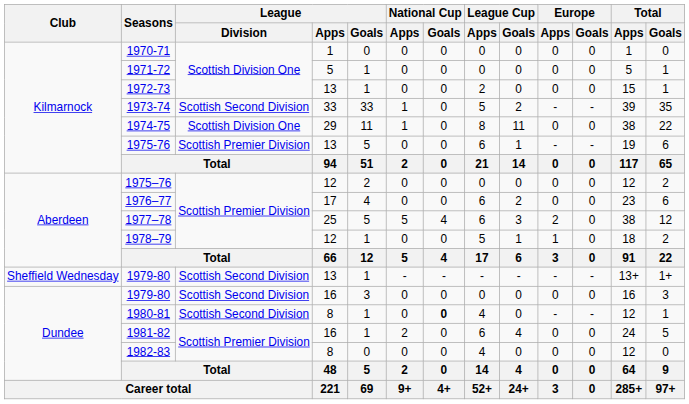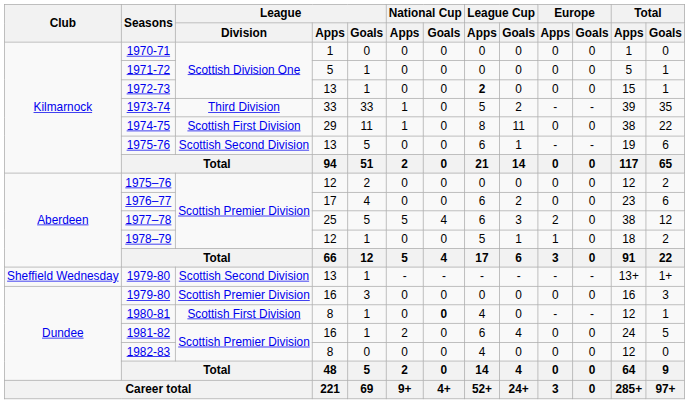 <table class="wikitable" style="text-align:center">
 <tr>
 <th rowspan="2">Club</th>
 <th rowspan="2">Seasons</th>
 <th colspan="3">League</th>
 <th colspan="2">National Cup</th>
 <th colspan="2">League Cup</th>
 <th colspan="2">Europe</th>
 <th colspan="2">Total</th>
 </tr>
 <tr>
 <th>Division</th>
 <th>Apps</th>
 <th>Goals</th>
 <th>Apps</th>
 <th>Goals</th>
 <th>Apps</th>
 <th>Goals</th>
 <th>Apps</th>
 <th>Goals</th>
 <th>Apps</th>
 <th>Goals</th>
 </tr>
 <tr>
 <td rowspan="7"><a href='#'>Kilmarnock</a></td>
 <td><a href='#'>1970-71</a></td>
 <td rowspan="3"><a href='#'>Scottish Division One</a></td>
 <td>1</td>
 <td>0</td>
 <td>0</td>
 <td>0</td>
 <td>0</td>
 <td>0</td>
 <td>0</td>
 <td>0</td>
 <td>1</td>
 <td>0</td>
 </tr>
 <tr>
 <td><a href='#'>1971-72</a></td>
 <td>5</td>
 <td>1</td>
 <td>0</td>
 <td>0</td>
 <td>0</td>
 <td>0</td>
 <td>0</td>
 <td>0</td>
 <td>5</td>
 <td>1</td>
 </tr>
 <tr>
 <td><a href='#'>1972-73</a></td>
 <td>13</td>
 <td>1</td>
 <td>0</td>
 <td>0</td>
-<td>2</td>
+<td><strong>2</strong></td>
 <td>0</td>
 <td>0</td>
 <td>0</td>
 <td>15</td>
 <td>1</td>
 </tr>
 <tr>
 <td><a href='#'>1973-74</a></td>
-<td><a href='#'>Scottish Second Division</a></td>
+<td><a href='#'>Third Division</a></td>
 <td>33</td>
 <td>33</td>
 <td>1</td>
 <td>0</td>
 <td>5</td>
 <td>2</td>
 <td>-</td>
 <td>-</td>
 <td>39</td>
 <td>35</td>
 </tr>
 <tr>
 <td><a href='#'>1974-75</a></td>
-<td><a href='#'>Scottish Division One</a></td>
+<td><a href='#'>Scottish First Division</a></td>
 <td>29</td>
 <td>11</td>
 <td>1</td>
 <td>0</td>
 <td>8</td>
 <td>11</td>
 <td>0</td>
 <td>0</td>
 <td>38</td>
 <td>22</td>
 </tr>
 <tr>
 <td><a href='#'>1975-76</a></td>
-<td><a href='#'>Scottish Premier Division</a></td>
+<td><a href='#'>Scottish Second Division</a></td>
 <td>13</td>
 <td>5</td>
 <td>0</td>
 <td>0</td>
 <td>6</td>
 <td>1</td>
 <td>-</td>
 <td>-</td>
 <td>19</td>
 <td>6</td>
 </tr>
 <tr>
 <th colspan="2">Total</th>
 <th>94</th>
 <th>51</th>
 <th>2</th>
 <th>0</th>
 <th>21</th>
 <th>14</th>
 <th>0</th>
 <th>0</th>
 <th>117</th>
 <th>65</th>
 </tr>
 <tr>
 <td rowspan="5"><a href='#'>Aberdeen</a></td>
 <td><a href='#'>1975–76</a></td>
 <td rowspan="4"><a href='#'>Scottish Premier Division</a></td>
 <td>12</td>
 <td>2</td>
 <td>0</td>
 <td>0</td>
 <td>0</td>
 <td>0</td>
 <td>0</td>
 <td>0</td>
 <td>12</td>
 <td>2</td>
 </tr>
 <tr>
 <td><a href='#'>1976–77</a></td>
 <td>17</td>
 <td>4</td>
 <td>0</td>
 <td>0</td>
 <td>6</td>
 <td>2</td>
 <td>0</td>
 <td>0</td>
 <td>23</td>
 <td>6</td>
 </tr>
 <tr>
 <td><a href='#'>1977–78</a></td>
 <td>25</td>
 <td>5</td>
 <td>5</td>
 <td>4</td>
 <td>6</td>
 <td>3</td>
 <td>2</td>
 <td>0</td>
 <td>38</td>
 <td>12</td>
 </tr>
 <tr>
 <td><a href='#'>1978–79</a></td>
 <td>12</td>
 <td>1</td>
 <td>0</td>
 <td>0</td>
 <td>5</td>
 <td>1</td>
 <td>1</td>
 <td>0</td>
 <td>18</td>
 <td>2</td>
 </tr>
 <tr>
 <th colspan="2">Total</th>
 <th>66</th>
 <th>12</th>
 <th>5</th>
 <th>4</th>
 <th>17</th>
 <th>6</th>
 <th>3</th>
 <th>0</th>
 <th>91</th>
 <th>22</th>
 </tr>
 <tr>
 <td><a href='#'>Sheffield Wednesday</a></td>
 <td><a href='#'>1979-80</a></td>
 <td><a href='#'>Scottish Second Division</a></td>
 <td>13</td>
 <td>1</td>
 <td>-</td>
 <td>-</td>
 <td>-</td>
 <td>-</td>
 <td>-</td>
 <td>-</td>
 <td>13+</td>
 <td>1+</td>
 </tr>
 <tr>
 <td rowspan="5"><a href='#'>Dundee</a></td>
 <td><a href='#'>1979-80</a></td>
-<td><a href='#'>Scottish Second Division</a></td>
+<td><a href='#'>Scottish Premier Division</a></td>
 <td>16</td>
 <td>3</td>
 <td>0</td>
 <td>0</td>
 <td>0</td>
 <td>0</td>
 <td>0</td>
 <td>0</td>
 <td>16</td>
 <td>3</td>
 </tr>
 <tr>
 <td><a href='#'>1980-81</a></td>
-<td><a href='#'>Scottish Second Division</a></td>
+<td><a href='#'>Scottish First Division</a></td>
 <td>8</td>
 <td>1</td>
 <td>0</td>
 <td><strong>0</strong></td>
 <td>4</td>
 <td>0</td>
 <td>-</td>
 <td>-</td>
 <td>12</td>
 <td>1</td>
 </tr>
 <tr>
 <td><a href='#'>1981-82</a></td>
 <td rowspan="2"><a href='#'>Scottish Premier Division</a></td>
 <td>16</td>
 <td>1</td>
 <td>2</td>
 <td>0</td>
 <td>6</td>
 <td>4</td>
 <td>0</td>
 <td>0</td>
 <td>24</td>
 <td>5</td>
 </tr>
 <tr>
 <td><a href='#'>1982-83</a></td>
 <td>8</td>
 <td>0</td>
 <td>0</td>
 <td>0</td>
 <td>4</td>
 <td>0</td>
 <td>0</td>
 <td>0</td>
 <td>12</td>
 <td>0</td>
 </tr>
 <tr>
 <th colspan="2">Total</th>
 <th>48</th>
 <th>5</th>
 <th>2</th>
 <th>0</th>
 <th>14</th>
 <th>4</th>
 <th>0</th>
 <th>0</th>
 <th>64</th>
 <th>9</th>
 </tr>
 <tr>
 <th colspan="3">Career total</th>
 <th>221</th>
 <th>69</th>
 <th>9+</th>
 <th>4+</th>
 <th>52+</th>
 <th>24+</th>
 <th>3</th>
 <th>0</th>
 <th>285+</th>
 <th>97+</th>
 </tr>
 </table>
